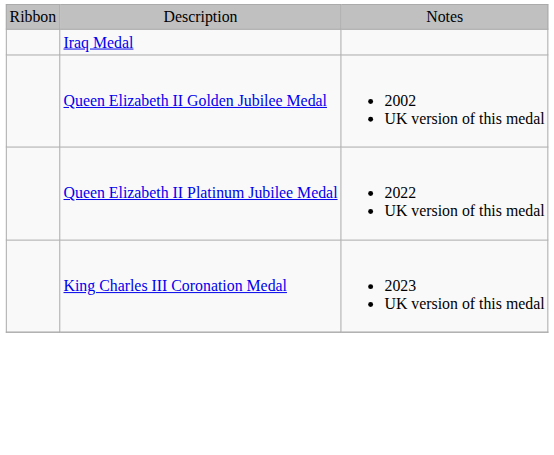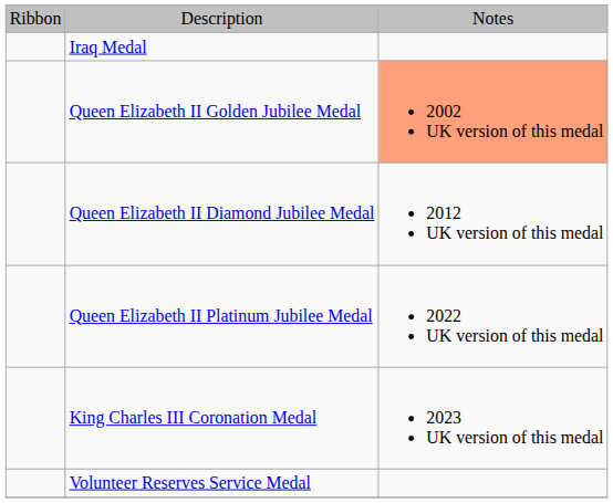 <table class="wikitable" style="margin:1em auto;">
 <tr style="background:silver;" align="center">
 <td>Ribbon</td>
 <td>Description</td>
 <td>Notes</td>
 </tr>
 <tr>
 <td></td>
 <td><a href='#'>Iraq Medal</a></td>
 <td></td>
 </tr>
 <tr>
 <td></td>
 <td><a href='#'>Queen Elizabeth II Golden Jubilee Medal</a></td>
-<td><br><ul><li>2002</li><li>UK version of this medal</li></ul></td>
+<td style="background: lightsalmon;"><br><ul><li>2002</li><li>UK version of this medal</li></ul></td>
+</tr>
+<tr>
+<td></td>
+<td><a href='#'>Queen Elizabeth II Diamond Jubilee Medal</a></td>
+<td><br><ul><li>2012</li><li>UK version of this medal</li></ul></td>
 </tr>
 <tr>
 <td></td>
 <td><a href='#'>Queen Elizabeth II Platinum Jubilee Medal</a></td>
 <td><br><ul><li>2022</li><li>UK version of this medal</li></ul></td>
 </tr>
 <tr>
 <td></td>
 <td><a href='#'>King Charles III Coronation Medal</a></td>
 <td><br><ul><li>2023</li><li>UK version of this medal</li></ul></td>
 </tr>
 <tr>
+<td></td>
+<td><a href='#'>Volunteer Reserves Service Medal</a></td>
+<td></td>
+</tr>
+<tr>
 </tr>
 </table>
